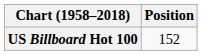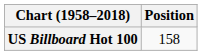 <table class="wikitable plainrowheaders" style="text-align:center">
 <tr>
 <th>Chart (1958–2018)</th>
 <th>Position</th>
 </tr>
 <tr>
 <th scope="row">US <em>Billboard</em> Hot 100</th>
-<td>152</td>
+<td>158</td>
 </tr>
 </table>
